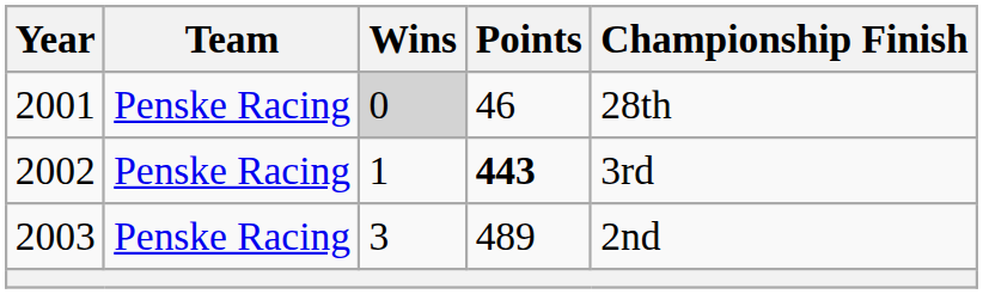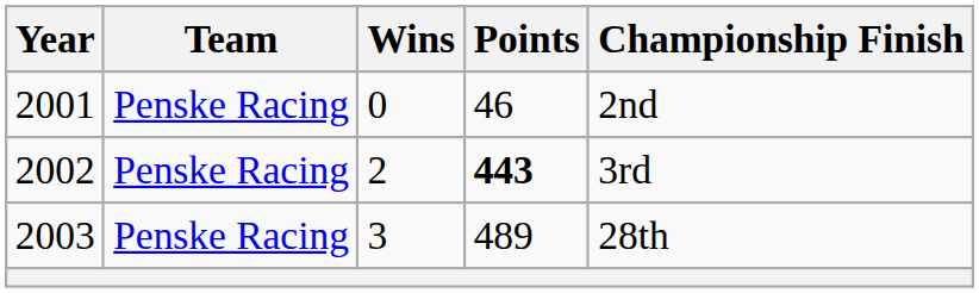 <table class="wikitable" style="font-size: 95%;">
 <tr>
 <th>Year</th>
 <th>Team</th>
 <th>Wins</th>
 <th>Points</th>
 <th>Championship Finish</th>
 </tr>
 <tr>
 <td>2001</td>
 <td><a href='#'>Penske Racing</a></td>
-<td style="background: lightgrey;">0</td>
+<td>0</td>
 <td>46</td>
-<td>28th</td>
+<td>2nd</td>
 </tr>
 <tr>
 <td>2002</td>
 <td><a href='#'>Penske Racing</a></td>
-<td>1</td>
+<td>2</td>
 <td><strong>443</strong></td>
 <td>3rd</td>
 </tr>
 <tr>
 <td>2003</td>
 <td><a href='#'>Penske Racing</a></td>
 <td>3</td>
 <td>489</td>
-<td>2nd</td>
+<td>28th</td>
 </tr>
 <tr>
 <th colspan="5"></th>
 </tr>
 </table>
